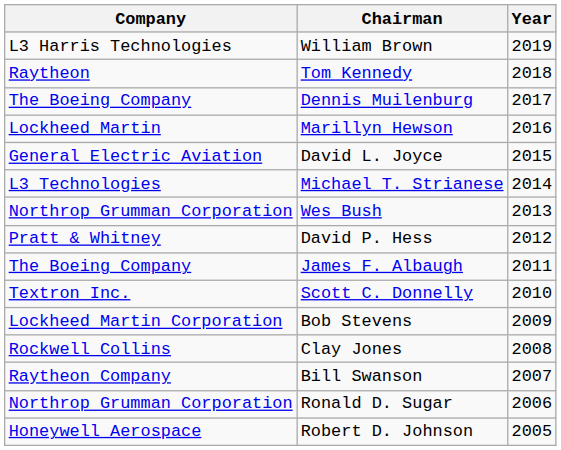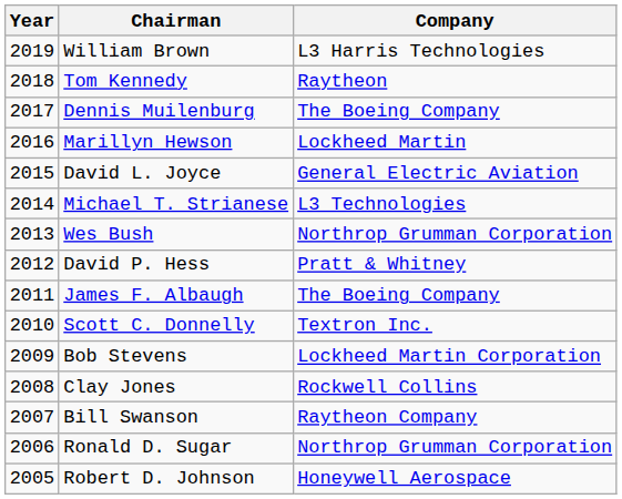 <table class="wikitable">
 <tr>
+<th>Year</th>
+<th>Chairman</th>
 <th>Company</th>
-<th>Chairman</th>
-<th>Year</th>
 </tr>
 <tr>
+<td>2019</td>
+<td>William Brown</td>
 <td>L3 Harris Technologies</td>
-<td>William Brown</td>
-<td>2019</td>
 </tr>
 <tr>
+<td>2018</td>
+<td><a href='#'>Tom Kennedy</a></td>
 <td><a href='#'>Raytheon</a></td>
-<td><a href='#'>Tom Kennedy</a></td>
-<td>2018</td>
 </tr>
 <tr>
+<td>2017</td>
+<td><a href='#'>Dennis Muilenburg</a></td>
 <td><a href='#'>The Boeing Company</a></td>
-<td><a href='#'>Dennis Muilenburg</a></td>
-<td>2017</td>
 </tr>
 <tr>
+<td>2016</td>
+<td><a href='#'>Marillyn Hewson</a></td>
 <td><a href='#'>Lockheed Martin</a></td>
-<td><a href='#'>Marillyn Hewson</a></td>
-<td>2016</td>
 </tr>
 <tr>
+<td>2015</td>
+<td>David L. Joyce</td>
 <td><a href='#'>General Electric Aviation</a></td>
-<td>David L. Joyce</td>
-<td>2015</td>
 </tr>
 <tr>
+<td>2014</td>
+<td><a href='#'>Michael T. Strianese</a></td>
 <td><a href='#'>L3 Technologies</a></td>
-<td><a href='#'>Michael T. Strianese</a></td>
-<td>2014</td>
 </tr>
 <tr>
+<td>2013</td>
+<td><a href='#'>Wes Bush</a></td>
 <td><a href='#'>Northrop Grumman Corporation</a></td>
-<td><a href='#'>Wes Bush</a></td>
-<td>2013</td>
 </tr>
 <tr>
+<td>2012</td>
+<td>David P. Hess</td>
 <td><a href='#'>Pratt & Whitney</a></td>
-<td>David P. Hess</td>
-<td>2012</td>
 </tr>
 <tr>
+<td>2011</td>
+<td><a href='#'>James F. Albaugh</a></td>
 <td><a href='#'>The Boeing Company</a></td>
-<td><a href='#'>James F. Albaugh</a></td>
-<td>2011</td>
 </tr>
 <tr>
+<td>2010</td>
+<td><a href='#'>Scott C. Donnelly</a></td>
 <td><a href='#'>Textron Inc.</a></td>
-<td><a href='#'>Scott C. Donnelly</a></td>
-<td>2010</td>
 </tr>
 <tr>
+<td>2009</td>
+<td>Bob Stevens</td>
 <td><a href='#'>Lockheed Martin Corporation</a></td>
-<td>Bob Stevens</td>
-<td>2009</td>
 </tr>
 <tr>
+<td>2008</td>
+<td>Clay Jones</td>
 <td><a href='#'>Rockwell Collins</a></td>
-<td>Clay Jones</td>
-<td>2008</td>
 </tr>
 <tr>
+<td>2007</td>
+<td>Bill Swanson</td>
 <td><a href='#'>Raytheon Company</a></td>
-<td>Bill Swanson</td>
-<td>2007</td>
 </tr>
 <tr>
+<td>2006</td>
+<td>Ronald D. Sugar</td>
 <td><a href='#'>Northrop Grumman Corporation</a></td>
-<td>Ronald D. Sugar</td>
-<td>2006</td>
 </tr>
 <tr>
+<td>2005</td>
+<td>Robert D. Johnson</td>
 <td><a href='#'>Honeywell Aerospace</a></td>
-<td>Robert D. Johnson</td>
-<td>2005</td>
 </tr>
 </table>
